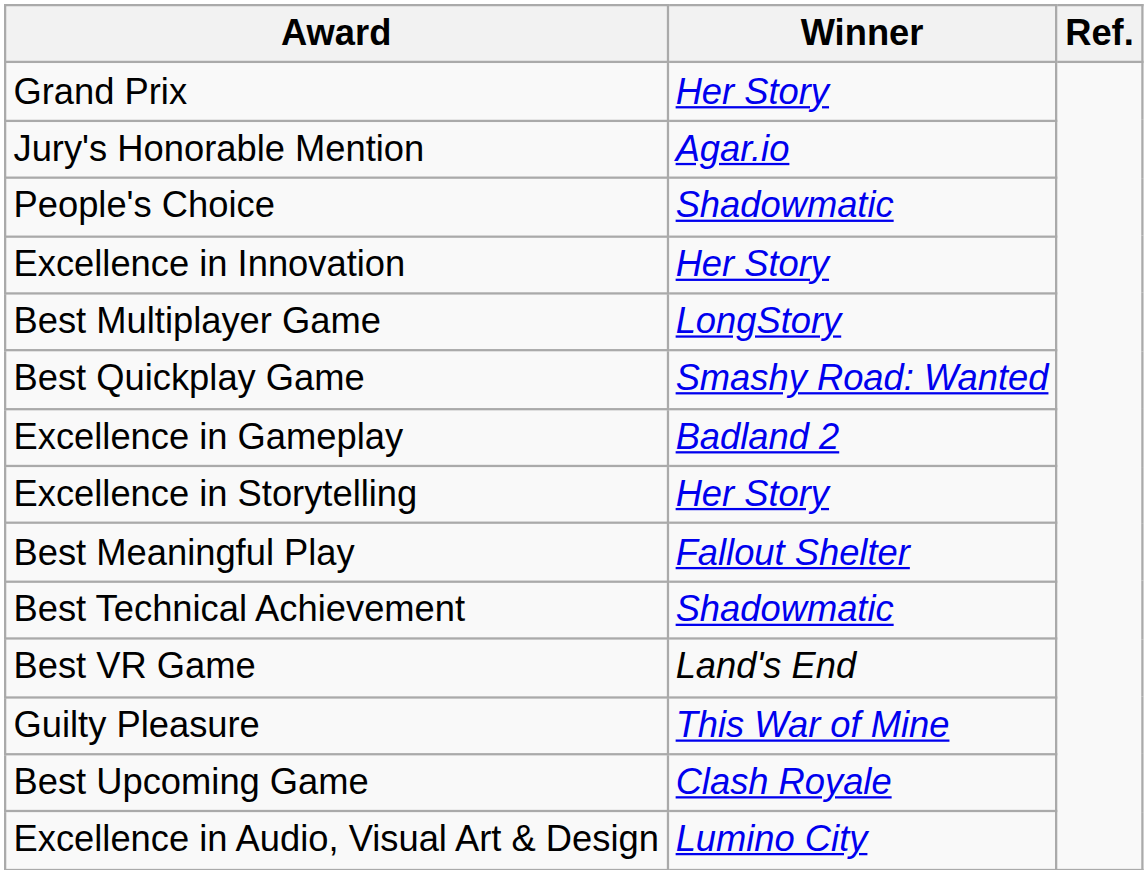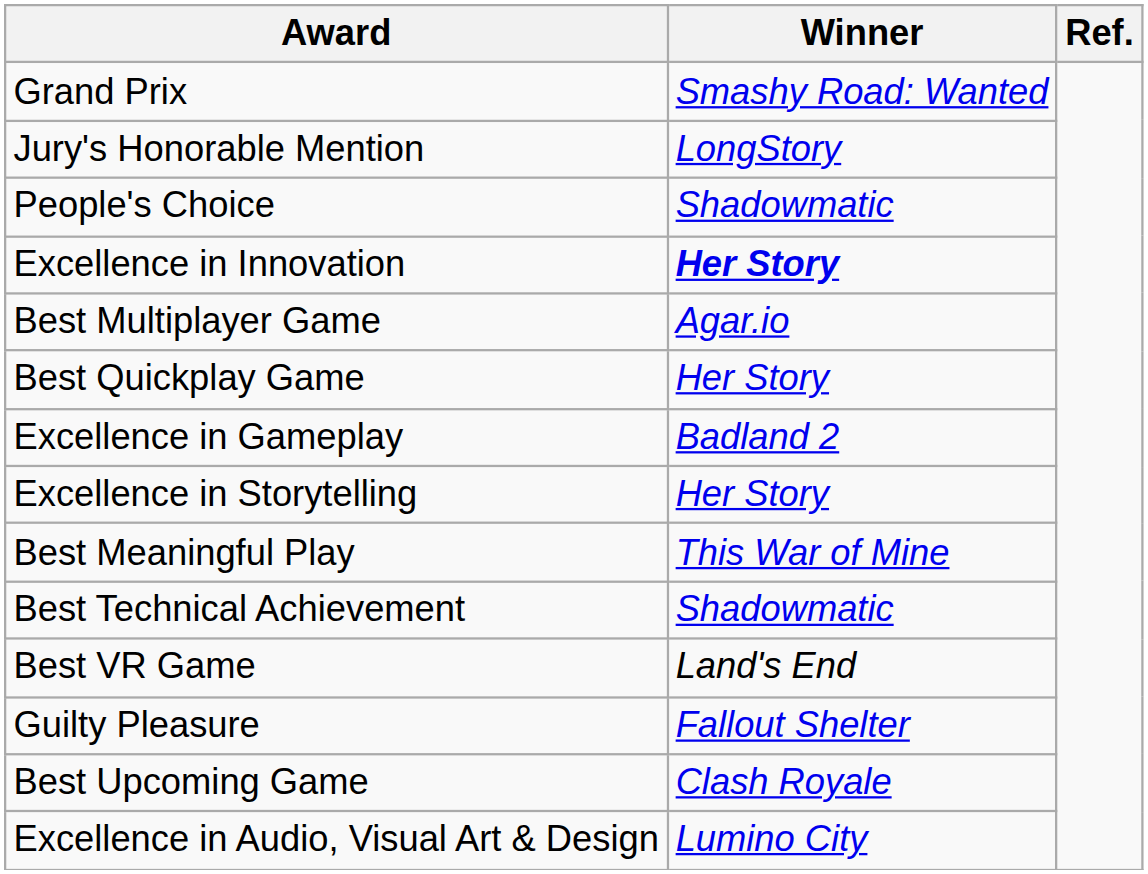 <table class="wikitable">
 <tr>
 <th>Award</th>
 <th>Winner</th>
 <th>Ref.</th>
 </tr>
 <tr>
 <td>Grand Prix</td>
-<td><em><a href='#'>Her Story</a></em></td>
+<td><em><a href='#'>Smashy Road: Wanted</a></em></td>
 <td rowspan="14"></td>
 </tr>
 <tr>
 <td>Jury's Honorable Mention</td>
-<td><em><a href='#'>Agar.io</a></em></td>
+<td><em><a href='#'>LongStory</a></em></td>
 </tr>
 <tr>
 <td>People's Choice</td>
 <td><em><a href='#'>Shadowmatic</a></em></td>
 </tr>
 <tr>
 <td>Excellence in Innovation</td>
-<td><em><a href='#'>Her Story</a></em></td>
+<td><strong><em><a href='#'>Her Story</a></em></strong></td>
 </tr>
 <tr>
 <td>Best Multiplayer Game</td>
-<td><em><a href='#'>LongStory</a></em></td>
+<td><em><a href='#'>Agar.io</a></em></td>
 </tr>
 <tr>
 <td>Best Quickplay Game</td>
-<td><em><a href='#'>Smashy Road: Wanted</a></em></td>
+<td><em><a href='#'>Her Story</a></em></td>
 </tr>
 <tr>
 <td>Excellence in Gameplay</td>
 <td><em><a href='#'>Badland 2</a></em></td>
 </tr>
 <tr>
 <td>Excellence in Storytelling</td>
 <td><em><a href='#'>Her Story</a></em></td>
 </tr>
 <tr>
 <td>Best Meaningful Play</td>
-<td><em><a href='#'>Fallout Shelter</a></em></td>
+<td><em><a href='#'>This War of Mine</a></em></td>
 </tr>
 <tr>
 <td>Best Technical Achievement</td>
 <td><em><a href='#'>Shadowmatic</a></em></td>
 </tr>
 <tr>
 <td>Best VR Game</td>
 <td><em>Land's End</em></td>
 </tr>
 <tr>
 <td>Guilty Pleasure</td>
-<td><em><a href='#'>This War of Mine</a></em></td>
+<td><em><a href='#'>Fallout Shelter</a></em></td>
 </tr>
 <tr>
 <td>Best Upcoming Game</td>
 <td><em><a href='#'>Clash Royale</a></em></td>
 </tr>
 <tr>
 <td>Excellence in Audio, Visual Art & Design</td>
 <td><em><a href='#'>Lumino City</a></em></td>
 </tr>
 </table>
